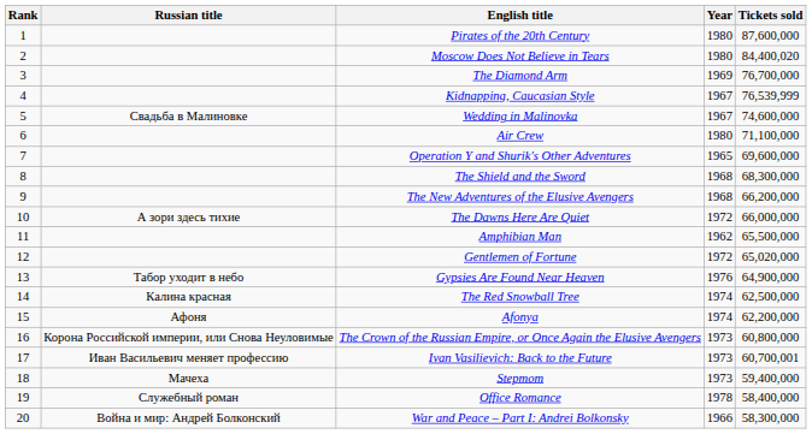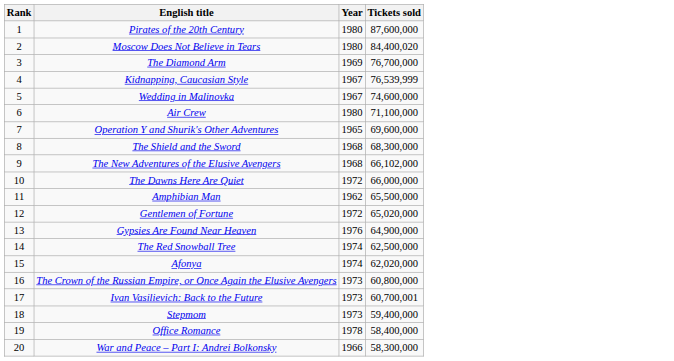 <table class="wikitable sortable" style="text-align:center">
 <tr>
 <th>Rank</th>
-<th>Russian title</th>
 <th>English title</th>
 <th>Year</th>
 <th>Tickets sold</th>
 </tr>
 <tr>
 <td>1</td>
-<td></td>
 <td><em><a href='#'>Pirates of the 20th Century</a></em></td>
 <td style="text-align:center;">1980</td>
 <td>87,600,000</td>
 </tr>
 <tr>
 <td>2</td>
-<td></td>
 <td><em><a href='#'>Moscow Does Not Believe in Tears</a></em></td>
 <td style="text-align:center;">1980</td>
 <td>84,400,020</td>
 </tr>
 <tr>
 <td>3</td>
-<td></td>
 <td><em><a href='#'>The Diamond Arm</a></em></td>
 <td style="text-align:center;">1969</td>
 <td>76,700,000</td>
 </tr>
 <tr>
 <td>4</td>
-<td></td>
 <td><em><a href='#'>Kidnapping, Caucasian Style</a></em></td>
 <td style="text-align:center;">1967</td>
 <td>76,539,999</td>
 </tr>
 <tr>
 <td>5</td>
-<td>Свадьба в Малиновке</td>
 <td><em><a href='#'>Wedding in Malinovka</a></em></td>
 <td>1967</td>
 <td>74,600,000</td>
 </tr>
 <tr>
 <td>6</td>
-<td></td>
 <td><em><a href='#'>Air Crew</a></em></td>
 <td style="text-align:center;">1980</td>
 <td>71,100,000</td>
 </tr>
 <tr>
 <td>7</td>
-<td></td>
 <td><em><a href='#'>Operation Y and Shurik's Other Adventures</a></em></td>
 <td style="text-align:center;">1965</td>
 <td>69,600,000</td>
 </tr>
 <tr>
 <td>8</td>
-<td></td>
 <td><em><a href='#'>The Shield and the Sword</a></em></td>
 <td style="text-align:center;">1968</td>
 <td>68,300,000</td>
 </tr>
 <tr>
 <td>9</td>
-<td></td>
 <td><em><a href='#'>The New Adventures of the Elusive Avengers</a></em></td>
 <td style="text-align:center;">1968</td>
-<td>66,200,000</td>
+<td>66,102,000</td>
 </tr>
 <tr>
 <td>10</td>
-<td>А зори здесь тихие</td>
 <td><em><a href='#'>The Dawns Here Are Quiet</a></em></td>
 <td>1972</td>
 <td>66,000,000</td>
 </tr>
 <tr>
 <td>11</td>
-<td></td>
 <td><em><a href='#'>Amphibian Man</a></em></td>
 <td style="text-align:center;">1962</td>
 <td>65,500,000</td>
 </tr>
 <tr>
 <td>12</td>
-<td></td>
 <td><em><a href='#'>Gentlemen of Fortune</a></em></td>
 <td style="text-align:center;">1972</td>
 <td>65,020,000</td>
 </tr>
 <tr>
 <td>13</td>
-<td>Табор уходит в небо</td>
 <td><em><a href='#'>Gypsies Are Found Near Heaven</a></em></td>
 <td>1976</td>
 <td>64,900,000</td>
 </tr>
 <tr>
 <td>14</td>
-<td>Калина красная</td>
 <td><em><a href='#'>The Red Snowball Tree</a></em></td>
 <td>1974</td>
 <td>62,500,000</td>
 </tr>
 <tr>
 <td>15</td>
-<td>Афоня</td>
 <td><em><a href='#'>Afonya</a></em></td>
 <td>1974</td>
-<td>62,200,000</td>
+<td>62,020,000</td>
 </tr>
 <tr>
 <td>16</td>
-<td>Корона Российской империи, или Снова Неуловимые</td>
 <td><em><a href='#'>The Crown of the Russian Empire, or Once Again the Elusive Avengers</a></em></td>
 <td>1973</td>
 <td>60,800,000</td>
 </tr>
 <tr>
 <td>17</td>
-<td>Иван Васильевич меняет профессию</td>
 <td><em><a href='#'>Ivan Vasilievich: Back to the Future</a></em></td>
 <td>1973</td>
 <td>60,700,001</td>
 </tr>
 <tr>
 <td>18</td>
-<td>Мачеха</td>
 <td><a href='#'><em>Stepmom</em></a></td>
 <td>1973</td>
 <td>59,400,000</td>
 </tr>
 <tr>
 <td>19</td>
-<td>Служебный роман</td>
 <td><em><a href='#'>Office Romance</a></em></td>
 <td>1978</td>
 <td>58,400,000</td>
 </tr>
 <tr>
 <td>20</td>
-<td>Война и мир: Андрей Болконский</td>
 <td><em><a href='#'>War and Peace – Part I: Andrei Bolkonsky</a></em></td>
 <td>1966</td>
 <td>58,300,000</td>
 </tr>
 </table>
